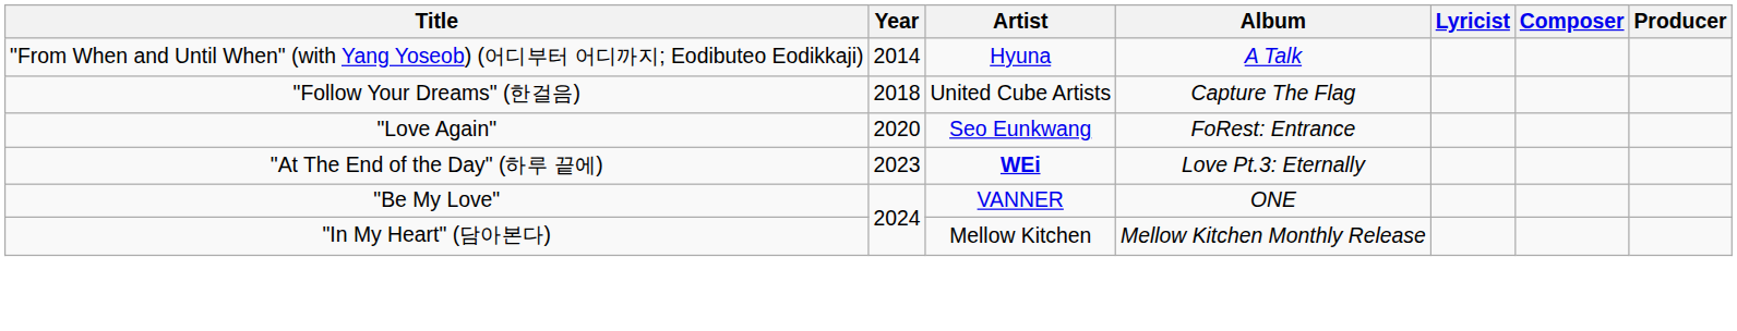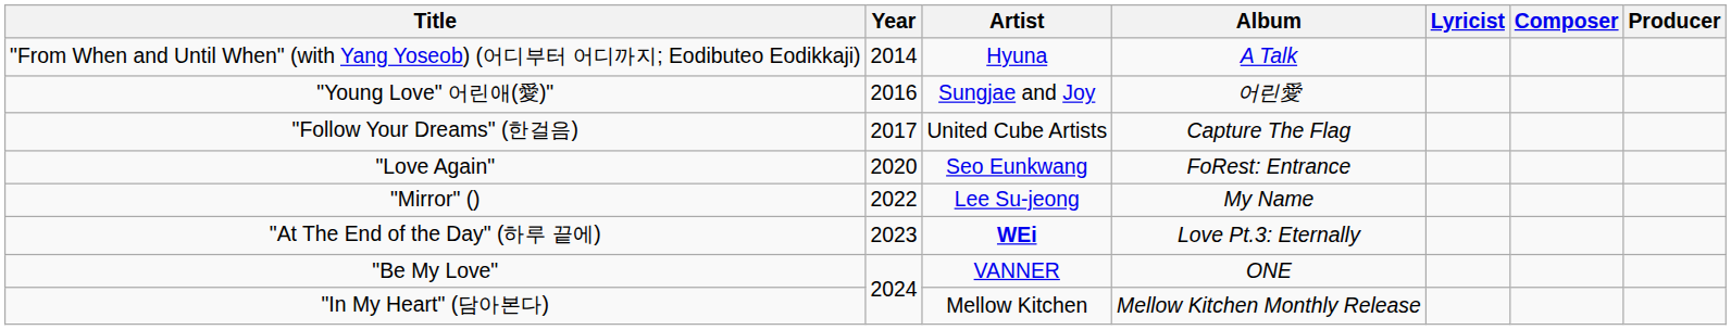 <table class="wikitable plainrowheaders" style="text-align:center">
 <tr>
 <th scope="col">Title</th>
 <th scope="col">Year</th>
 <th scope="col">Artist</th>
 <th scope="col">Album</th>
 <th scope="col"><a href='#'>Lyricist</a></th>
 <th scope="col"><a href='#'>Composer</a></th>
 <th scope="col">Producer</th>
 </tr>
 <tr>
 <td>"From When and Until When" (with <a href='#'>Yang Yoseob</a>) (어디부터 어디까지; Eodibuteo Eodikkaji)</td>
 <td>2014</td>
 <td><a href='#'>Hyuna</a></td>
 <td><em><a href='#'>A Talk</a></em></td>
 <td></td>
 <td></td>
 <td></td>
 </tr>
 <tr>
+<td>"Young Love" 어린애(愛)"</td>
+<td>2016</td>
+<td><a href='#'>Sungjae</a> and <a href='#'>Joy</a></td>
+<td><em>어린愛</em></td>
+<td></td>
+<td></td>
+<td></td>
+</tr>
+<tr>
 <td>"Follow Your Dreams" (한걸음)</td>
-<td>2018</td>
+<td>2017</td>
 <td>United Cube Artists</td>
 <td><em>Capture The Flag</em></td>
 <td></td>
 <td></td>
 <td></td>
 </tr>
 <tr>
 <td>"Love Again"</td>
 <td>2020</td>
 <td><a href='#'>Seo Eunkwang</a></td>
 <td><em>FoRest: Entrance</em></td>
+<td></td>
+<td></td>
+<td></td>
+</tr>
+<tr>
+<td>"Mirror" ()</td>
+<td>2022</td>
+<td><a href='#'>Lee Su-jeong</a></td>
+<td><em>My Name</em></td>
 <td></td>
 <td></td>
 <td></td>
 </tr>
 <tr>
 <td>"At The End of the Day" (하루 끝에)</td>
 <td>2023</td>
 <td><strong><a href='#'>WEi</a></strong></td>
 <td><em>Love Pt.3: Eternally</em></td>
 <td></td>
 <td></td>
 <td></td>
 </tr>
 <tr>
 <td>"Be My Love"</td>
 <td rowspan="2">2024</td>
 <td><a href='#'>VANNER</a></td>
 <td><em>ONE</em></td>
 <td></td>
 <td></td>
 <td></td>
 </tr>
 <tr>
 <td>"In My Heart" (담아본다)</td>
 <td>Mellow Kitchen</td>
 <td><em>Mellow Kitchen Monthly Release</em></td>
 <td></td>
 <td></td>
 <td></td>
 </tr>
 </table>
